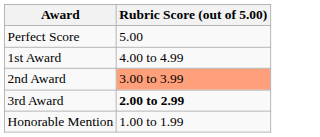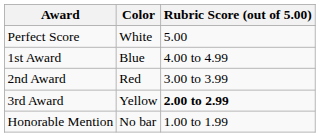 <table class="wikitable">
 <tr>
 <th>Award</th>
+<th>Color</th>
 <th>Rubric Score (out of 5.00)</th>
 </tr>
 <tr>
 <td>Perfect Score</td>
+<td>White</td>
 <td>5.00</td>
 </tr>
 <tr>
 <td>1st Award</td>
+<td>Blue</td>
 <td>4.00 to 4.99</td>
 </tr>
 <tr>
 <td>2nd Award</td>
-<td style="background: lightsalmon;">3.00 to 3.99</td>
+<td>Red</td>
+<td>3.00 to 3.99</td>
 </tr>
 <tr>
 <td>3rd Award</td>
+<td>Yellow</td>
 <td><strong>2.00 to 2.99</strong></td>
 </tr>
 <tr>
 <td>Honorable Mention</td>
+<td>No bar</td>
 <td>1.00 to 1.99</td>
 </tr>
 </table>
